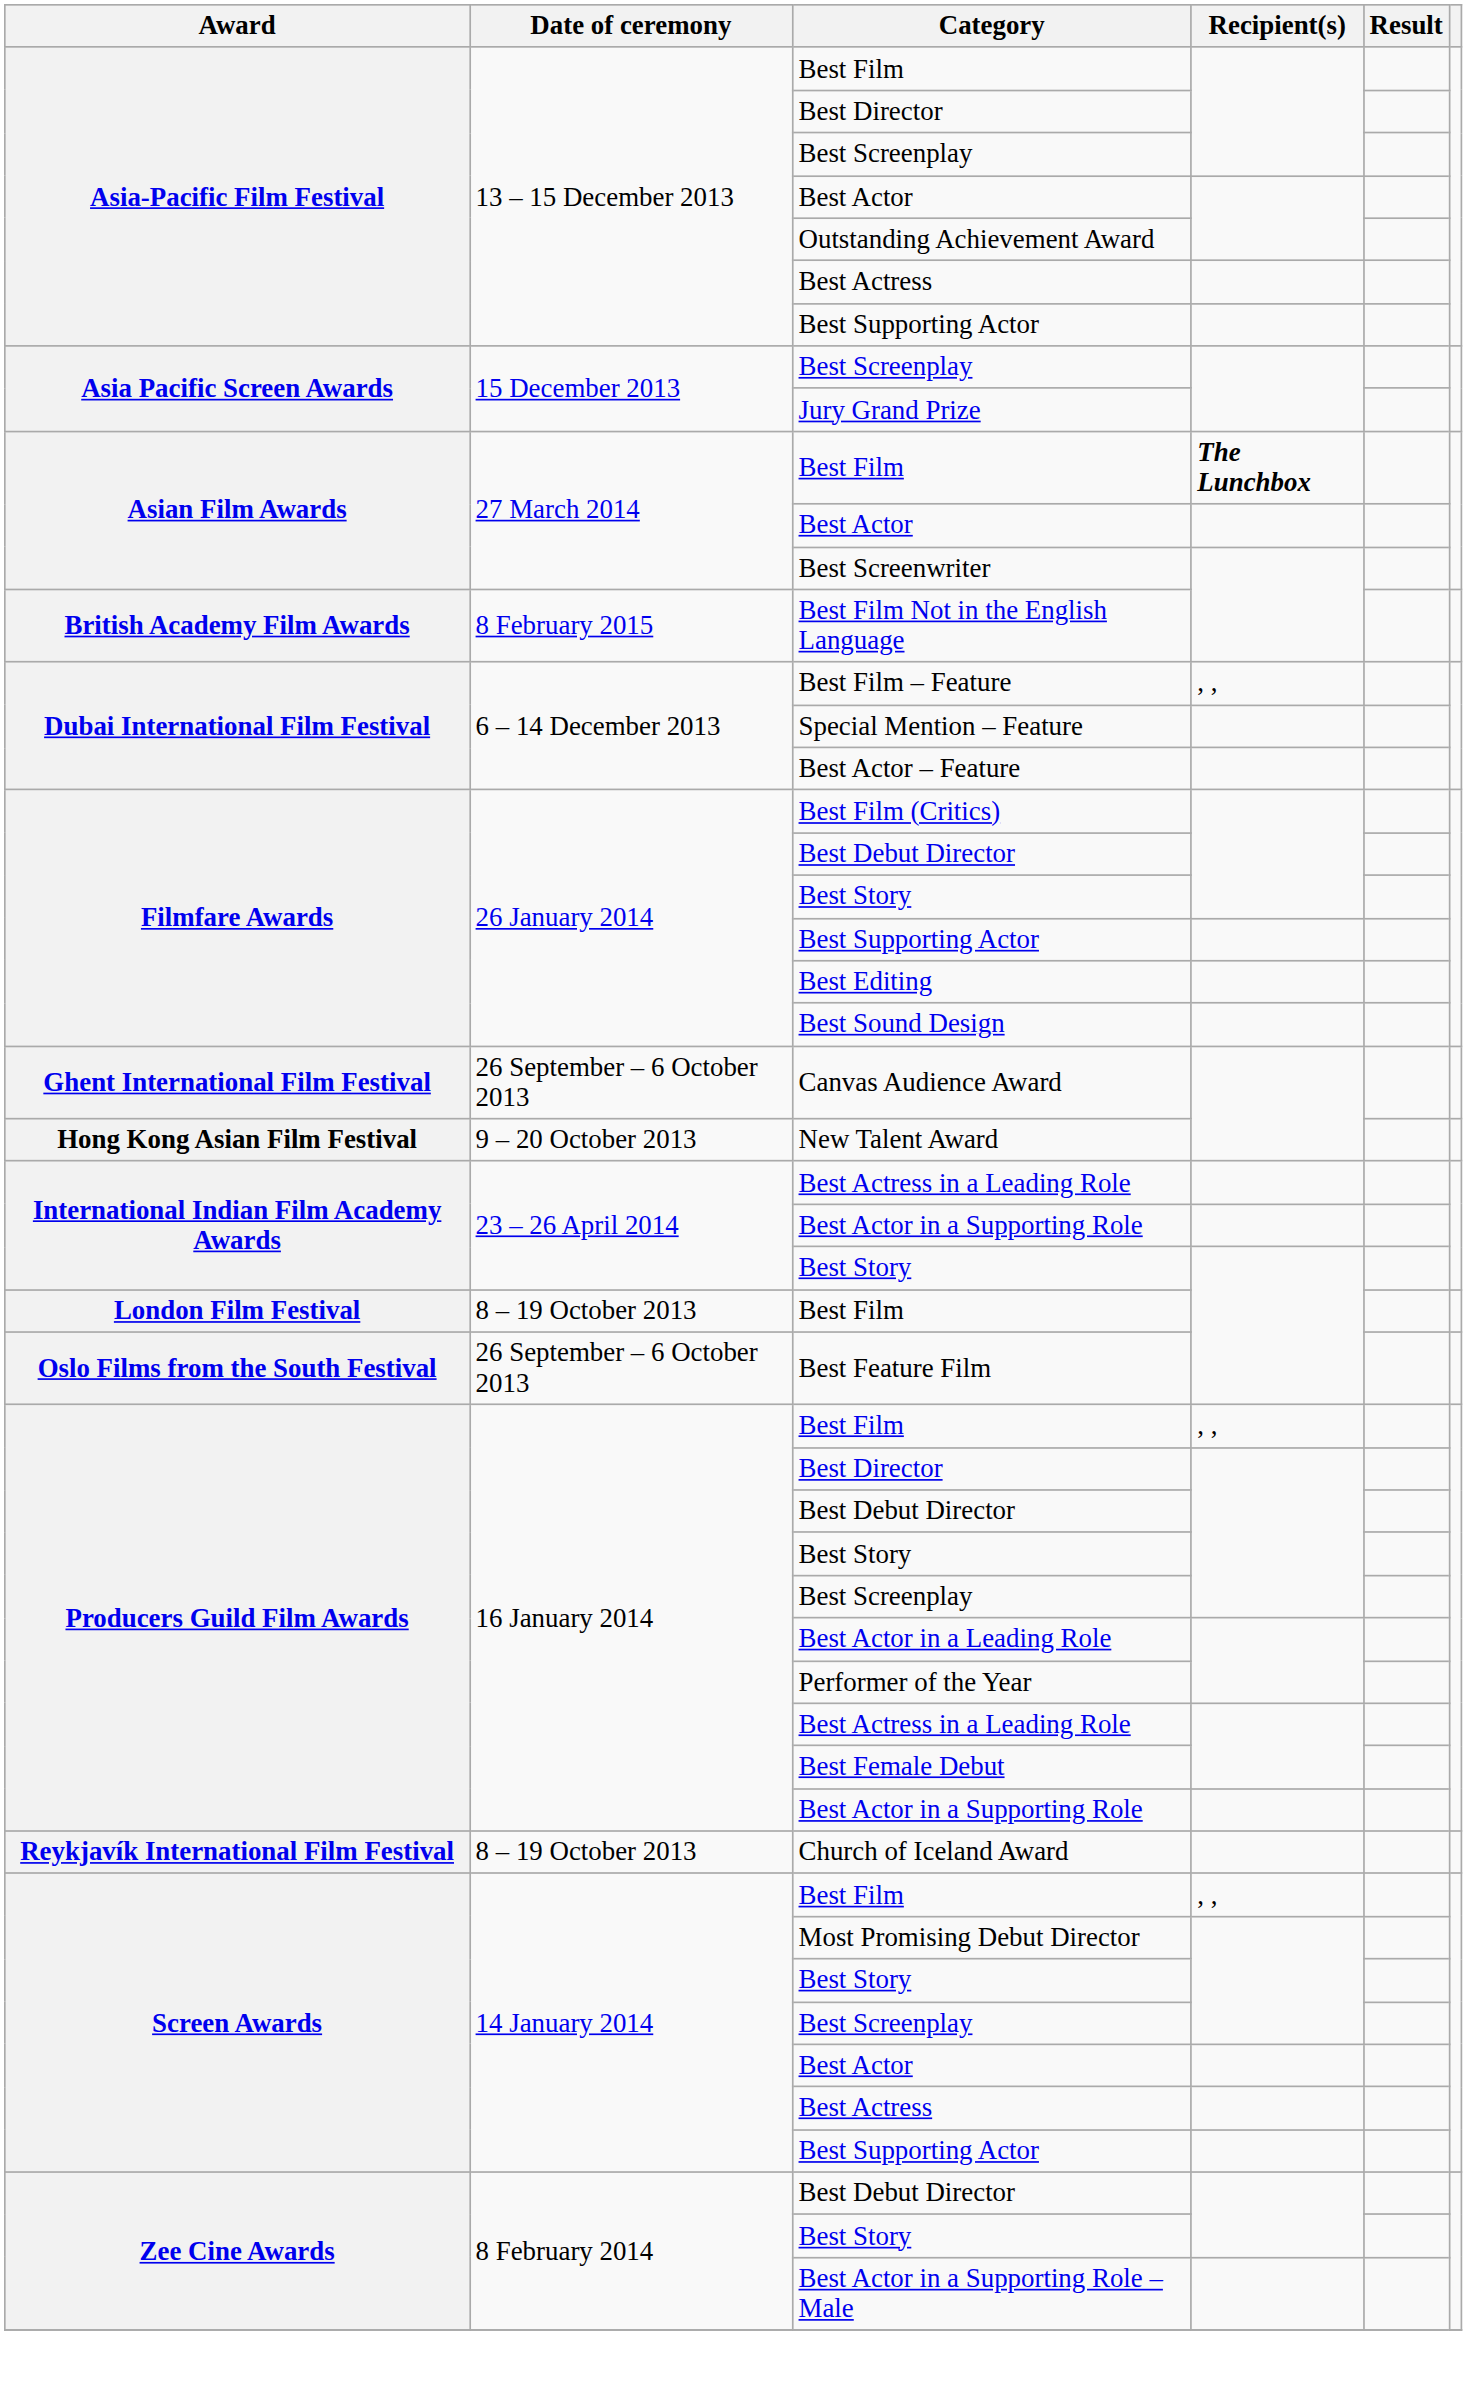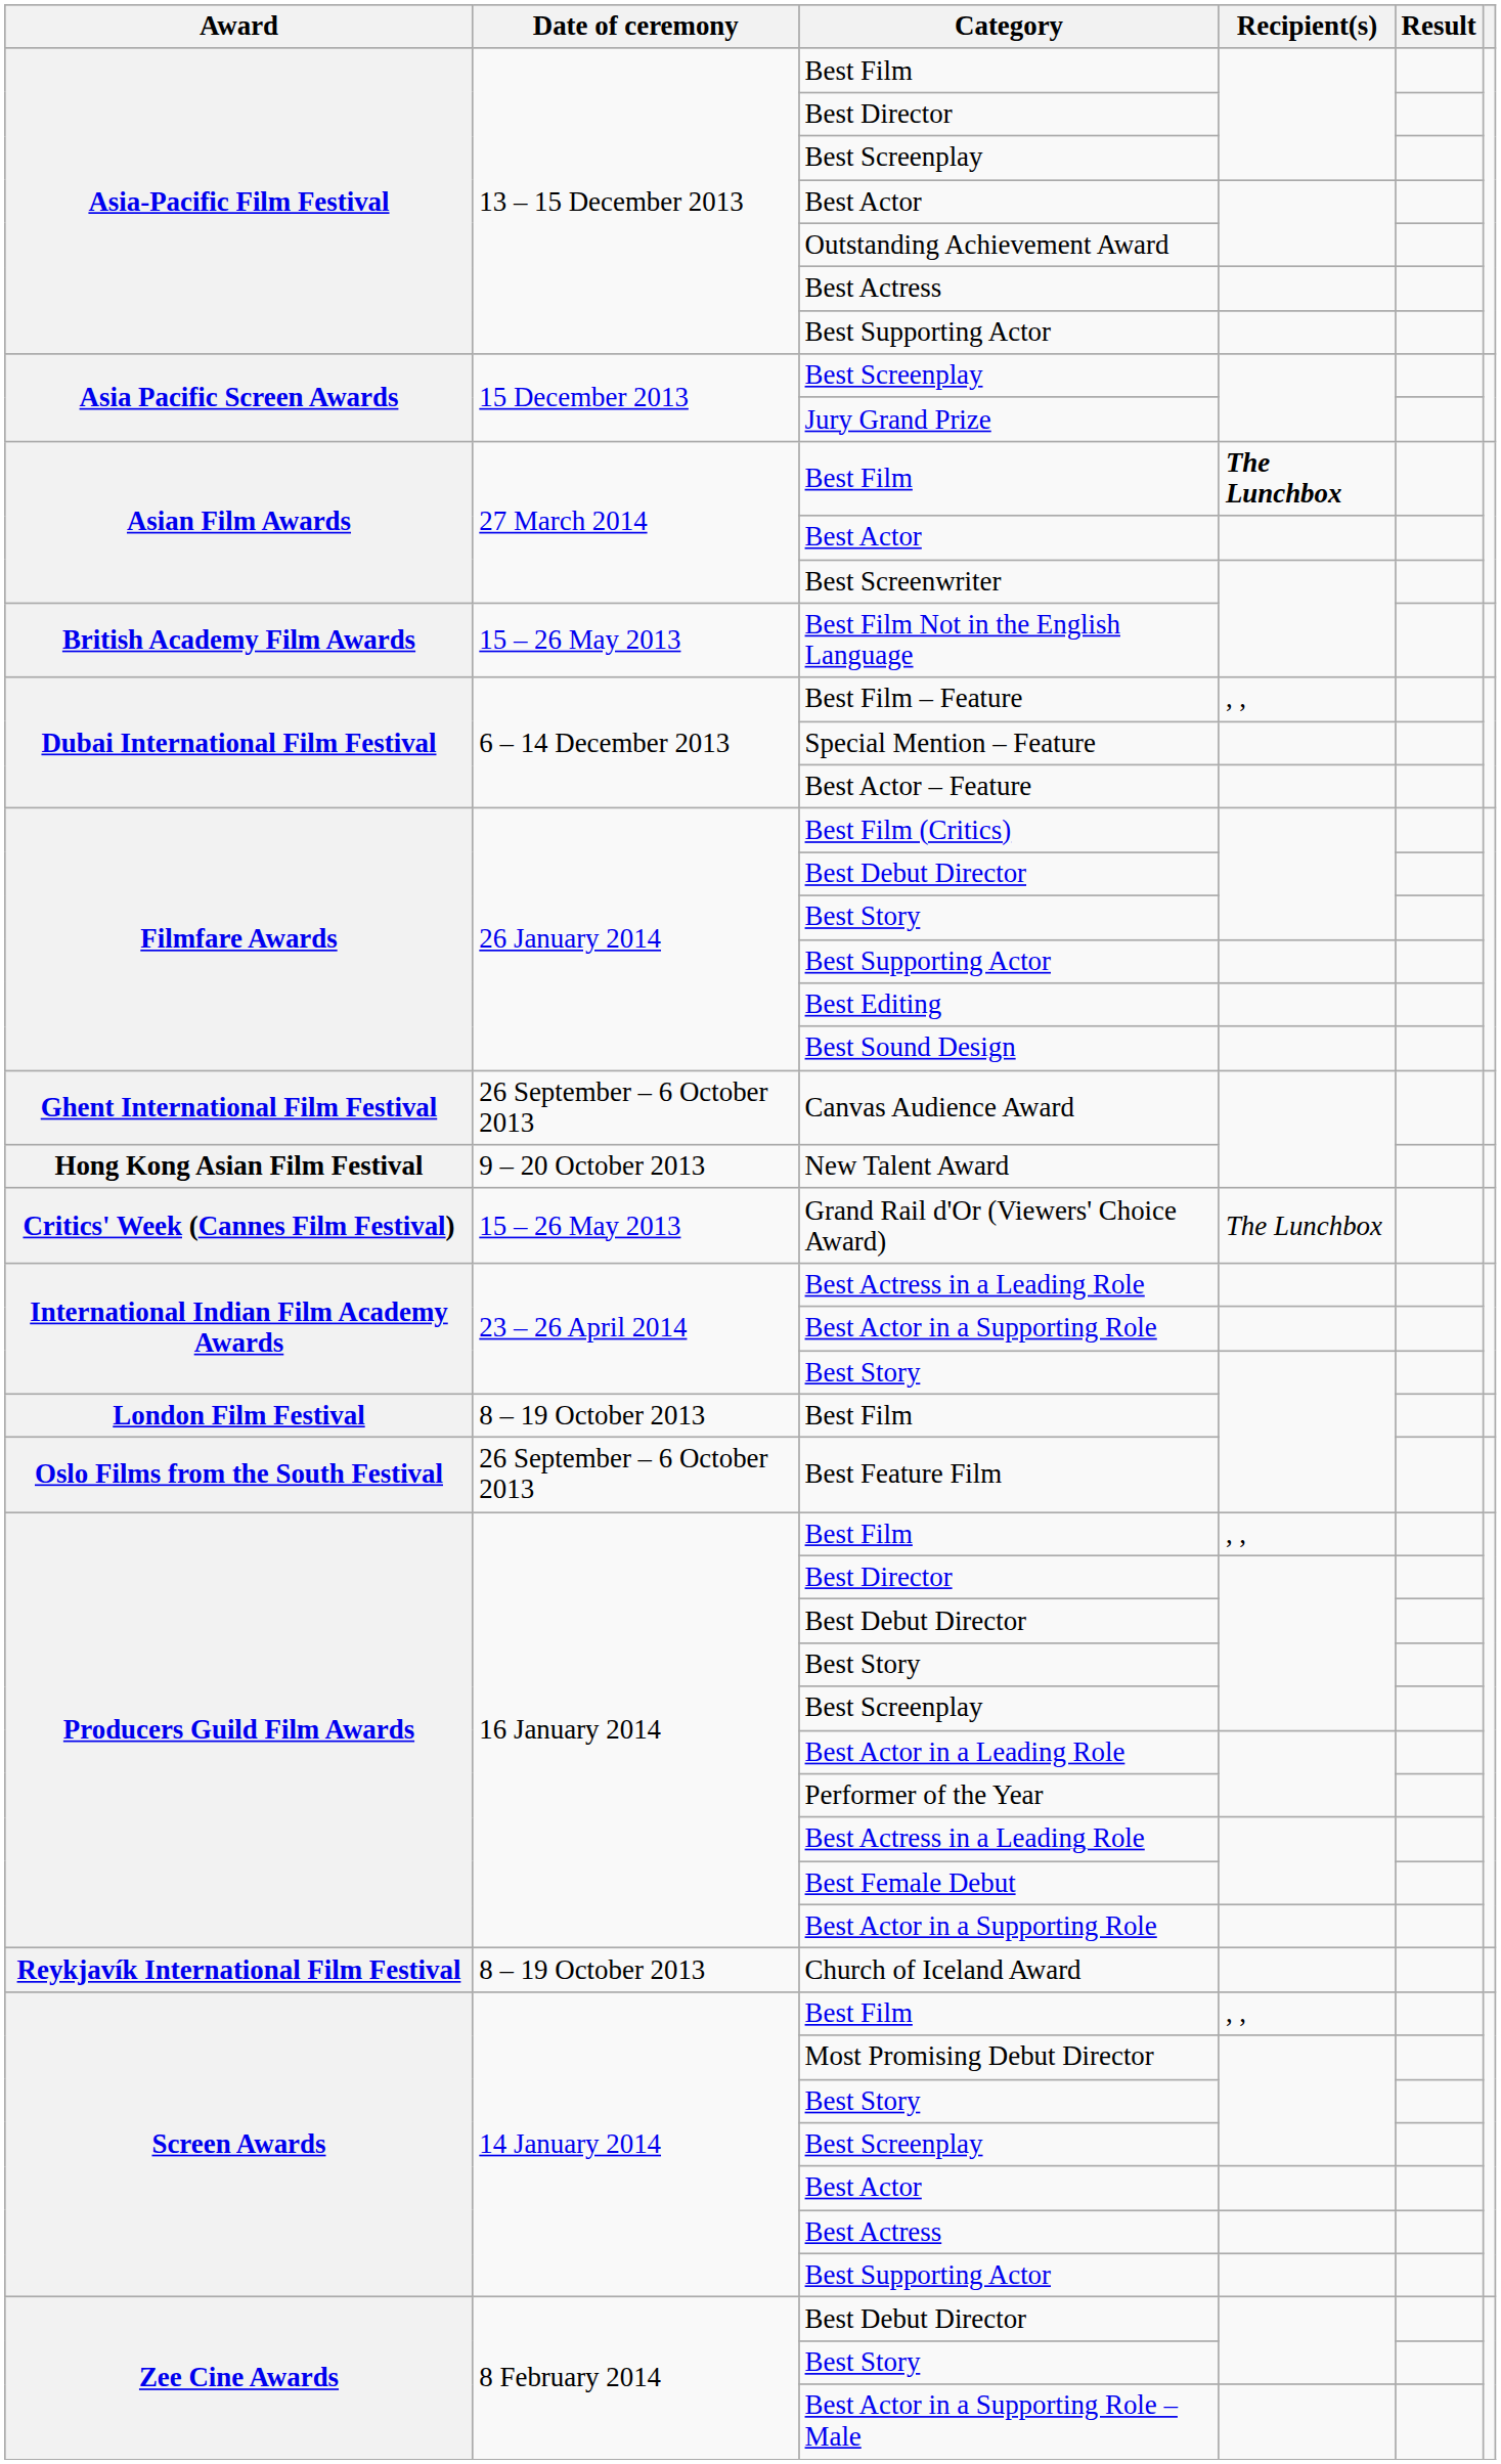 <table class="wikitable plainrowheaders sortable">
 <tr>
 <th scope="col">Award</th>
 <th scope="col">Date of ceremony</th>
 <th scope="col">Category</th>
 <th scope="col">Recipient(s)</th>
 <th scope="col">Result</th>
 <th scope="col" class="unsortable"></th>
 </tr>
 <tr>
 <th scope="row" rowspan="7"><a href='#'>Asia-Pacific Film Festival</a></th>
 <td rowspan="7">13 – 15 December 2013</td>
 <td>Best Film</td>
 <td rowspan="3"></td>
 <td></td>
 <td style="text-align:center;" rowspan="7"><br></td>
 </tr>
 <tr>
 <td>Best Director</td>
 <td></td>
 </tr>
 <tr>
 <td>Best Screenplay</td>
 <td></td>
 </tr>
 <tr>
 <td>Best Actor</td>
 <td rowspan="2"></td>
 <td></td>
 </tr>
 <tr>
 <td>Outstanding Achievement Award</td>
 <td></td>
 </tr>
 <tr>
 <td>Best Actress</td>
 <td></td>
 <td></td>
 </tr>
 <tr>
 <td>Best Supporting Actor</td>
 <td></td>
 <td></td>
 </tr>
 <tr>
 <th scope="row" rowspan="2"><a href='#'>Asia Pacific Screen Awards</a></th>
 <td rowspan="2"><a href='#'>15 December 2013</a></td>
 <td><a href='#'>Best Screenplay</a></td>
 <td rowspan="2"></td>
 <td></td>
 <td style="text-align:center;" rowspan="2"></td>
 </tr>
 <tr>
 <td><a href='#'>Jury Grand Prize</a></td>
 <td></td>
 </tr>
 <tr>
 <th scope="row" rowspan="3"><a href='#'>Asian Film Awards</a></th>
 <td rowspan="3"><a href='#'>27 March 2014</a></td>
 <td><a href='#'>Best Film</a></td>
 <td><strong><em>The Lunchbox</em></strong></td>
 <td></td>
 <td style="text-align:center;" rowspan="3"></td>
 </tr>
 <tr>
 <td><a href='#'>Best Actor</a></td>
 <td></td>
 <td></td>
 </tr>
 <tr>
 <td>Best Screenwriter</td>
 <td rowspan="2"></td>
 <td></td>
 </tr>
 <tr>
 <th scope="row"><a href='#'>British Academy Film Awards</a></th>
-<td><a href='#'>8 February 2015</a></td>
+<td><a href='#'>15 – 26 May 2013</a></td>
 <td><a href='#'>Best Film Not in the English Language</a></td>
 <td></td>
 <td style="text-align:center;"></td>
 </tr>
 <tr>
 <th scope="row" rowspan="3"><a href='#'>Dubai International Film Festival</a></th>
 <td rowspan="3">6 – 14 December 2013</td>
 <td>Best Film – Feature</td>
 <td>, , </td>
 <td></td>
 <td style="text-align:center;" rowspan="3"></td>
 </tr>
 <tr>
 <td>Special Mention – Feature</td>
 <td></td>
 <td></td>
 </tr>
 <tr>
 <td>Best Actor – Feature</td>
 <td></td>
 <td></td>
 </tr>
 <tr>
 <th scope="row" rowspan="6"><a href='#'>Filmfare Awards</a></th>
 <td rowspan="6"><a href='#'>26 January 2014</a></td>
 <td><a href='#'>Best Film (Critics)</a></td>
 <td rowspan="3"></td>
 <td></td>
 <td style="text-align:center;" rowspan="6"><br></td>
 </tr>
 <tr>
 <td><a href='#'>Best Debut Director</a></td>
 <td></td>
 </tr>
 <tr>
 <td><a href='#'>Best Story</a></td>
 <td></td>
 </tr>
 <tr>
 <td><a href='#'>Best Supporting Actor</a></td>
 <td></td>
 <td></td>
 </tr>
 <tr>
 <td><a href='#'>Best Editing</a></td>
 <td></td>
 <td></td>
 </tr>
 <tr>
 <td><a href='#'>Best Sound Design</a></td>
 <td></td>
 <td></td>
 </tr>
 <tr>
 <th scope="row"><a href='#'>Ghent International Film Festival</a></th>
 <td>26 September – 6 October 2013</td>
 <td>Canvas Audience Award</td>
 <td rowspan="2"></td>
 <td></td>
 <td style="text-align:center;"></td>
 </tr>
 <tr>
 <th scope="row">Hong Kong Asian Film Festival</th>
 <td>9 – 20 October 2013</td>
 <td>New Talent Award</td>
+<td></td>
+<td style="text-align:center;"></td>
+</tr>
+<tr>
+<th scope="row"><a href='#'>Critics' Week</a> (<a href='#'>Cannes Film Festival</a>)</th>
+<td><a href='#'>15 – 26 May 2013</a></td>
+<td>Grand Rail d'Or (Viewers' Choice Award)</td>
+<td><em>The Lunchbox</em></td>
 <td></td>
 <td style="text-align:center;"></td>
 </tr>
 <tr>
 <th scope="row" rowspan="3"><a href='#'>International Indian Film Academy Awards</a></th>
 <td rowspan="3"><a href='#'>23 – 26 April 2014</a></td>
 <td><a href='#'>Best Actress in a Leading Role</a></td>
 <td></td>
 <td></td>
 <td style="text-align:center;" rowspan="3"></td>
 </tr>
 <tr>
 <td><a href='#'>Best Actor in a Supporting Role</a></td>
 <td></td>
 <td></td>
 </tr>
 <tr>
 <td><a href='#'>Best Story</a></td>
 <td rowspan="3"></td>
 <td></td>
 </tr>
 <tr>
 <th scope="row"><a href='#'>London Film Festival</a></th>
 <td>8 – 19 October 2013</td>
 <td>Best Film</td>
 <td></td>
 <td style="text-align:center;"></td>
 </tr>
 <tr>
 <th scope="row"><a href='#'>Oslo Films from the South Festival</a></th>
 <td>26 September – 6 October 2013</td>
 <td>Best Feature Film</td>
 <td></td>
 <td style="text-align:center;"></td>
 </tr>
 <tr>
 <th scope="row" rowspan="10"><a href='#'>Producers Guild Film Awards</a></th>
 <td rowspan="10">16 January 2014</td>
 <td><a href='#'>Best Film</a></td>
 <td>, , </td>
 <td></td>
 <td style="text-align:center;" rowspan="10"><br></td>
 </tr>
 <tr>
 <td><a href='#'>Best Director</a></td>
 <td rowspan="4"></td>
 <td></td>
 </tr>
 <tr>
 <td>Best Debut Director</td>
 <td></td>
 </tr>
 <tr>
 <td>Best Story</td>
 <td></td>
 </tr>
 <tr>
 <td>Best Screenplay</td>
 <td></td>
 </tr>
 <tr>
 <td><a href='#'>Best Actor in a Leading Role</a></td>
 <td rowspan="2"></td>
 <td></td>
 </tr>
 <tr>
 <td>Performer of the Year</td>
 <td></td>
 </tr>
 <tr>
 <td><a href='#'>Best Actress in a Leading Role</a></td>
 <td rowspan="2"></td>
 <td></td>
 </tr>
 <tr>
 <td><a href='#'>Best Female Debut</a></td>
 <td></td>
 </tr>
 <tr>
 <td><a href='#'>Best Actor in a Supporting Role</a></td>
 <td></td>
 <td></td>
 </tr>
 <tr>
 <th scope="row"><a href='#'>Reykjavík International Film Festival</a></th>
 <td>8 – 19 October 2013</td>
 <td>Church of Iceland Award</td>
 <td></td>
 <td></td>
 <td style="text-align:center;"></td>
 </tr>
 <tr>
 <th scope="row" rowspan="7"><a href='#'>Screen Awards</a></th>
 <td rowspan="7"><a href='#'>14 January 2014</a></td>
 <td><a href='#'>Best Film</a></td>
 <td>, , </td>
 <td></td>
 <td style="text-align:center;" rowspan="7"><br></td>
 </tr>
 <tr>
 <td>Most Promising Debut Director</td>
 <td rowspan="3"></td>
 <td></td>
 </tr>
 <tr>
 <td><a href='#'>Best Story</a></td>
 <td></td>
 </tr>
 <tr>
 <td><a href='#'>Best Screenplay</a></td>
 <td></td>
 </tr>
 <tr>
 <td><a href='#'>Best Actor</a></td>
 <td></td>
 <td></td>
 </tr>
 <tr>
 <td><a href='#'>Best Actress</a></td>
 <td></td>
 <td></td>
 </tr>
 <tr>
 <td><a href='#'>Best Supporting Actor</a></td>
 <td></td>
 <td></td>
 </tr>
 <tr>
 <th scope="row" rowspan="3"><a href='#'>Zee Cine Awards</a></th>
 <td rowspan="3">8 February 2014</td>
 <td>Best Debut Director</td>
 <td rowspan="2"></td>
 <td></td>
 <td style="text-align:center;" rowspan="3"><br></td>
 </tr>
 <tr>
 <td><a href='#'>Best Story</a></td>
 <td></td>
 </tr>
 <tr>
 <td><a href='#'>Best Actor in a Supporting Role – Male</a></td>
 <td></td>
 <td></td>
 </tr>
 <tr>
 </tr>
 </table>
